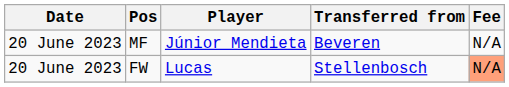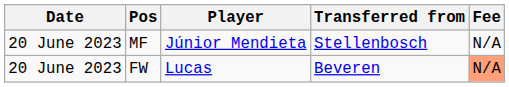 <table class="wikitable plainrowheaders">
 <tr>
 <th>Date</th>
 <th>Pos</th>
 <th>Player</th>
 <th>Transferred from</th>
 <th>Fee</th>
 </tr>
 <tr>
 <td>20 June 2023</td>
 <td>MF</td>
 <td> <a href='#'>Júnior Mendieta</a></td>
-<td style="text-align:left;"> <a href='#'>Beveren</a></td>
+<td style="text-align:left;"> <a href='#'>Stellenbosch</a></td>
 <td>N/A</td>
 </tr>
 <tr>
 <td>20 June 2023</td>
 <td>FW</td>
 <td><a href='#'>Lucas</a></td>
-<td style="text-align:left;"> <a href='#'>Stellenbosch</a></td>
+<td style="text-align:left;"> <a href='#'>Beveren</a></td>
 <td style="background: lightsalmon;">N/A</td>
 </tr>
 </table>
